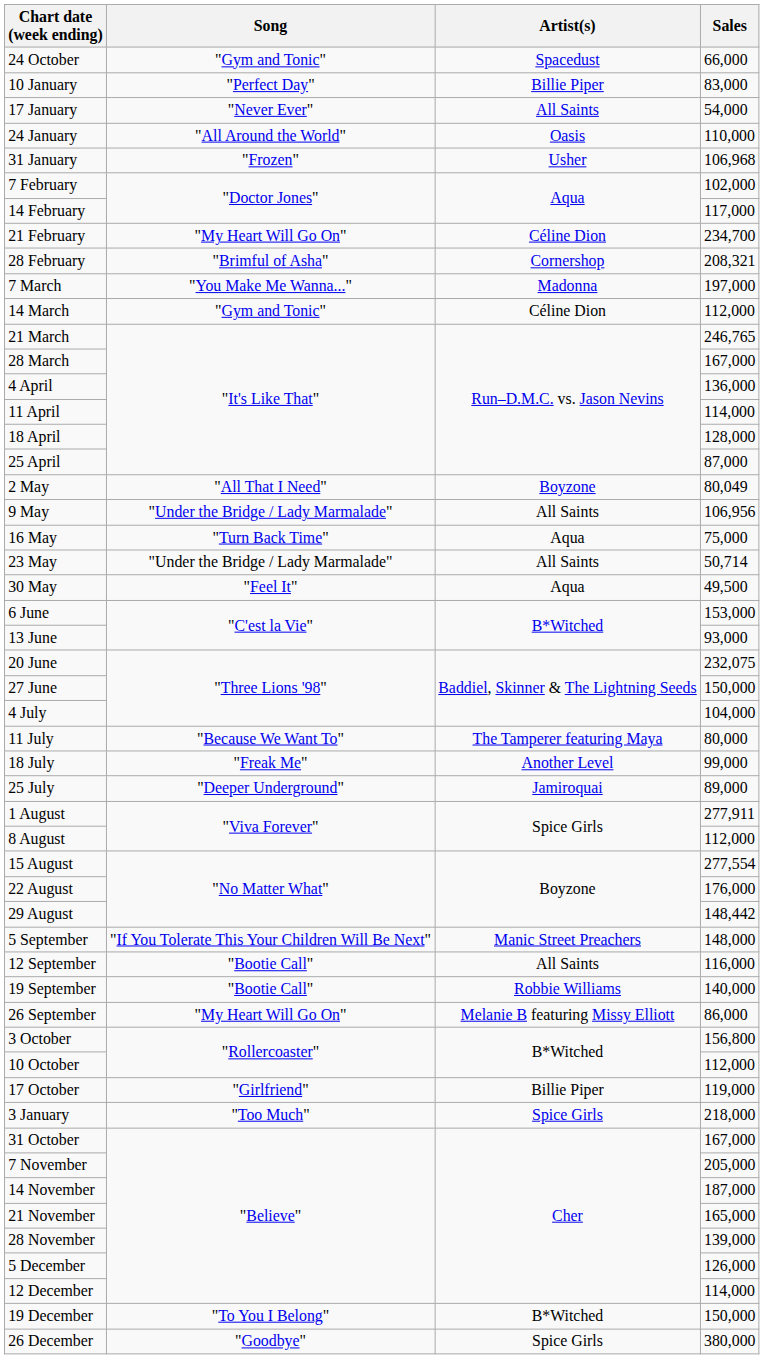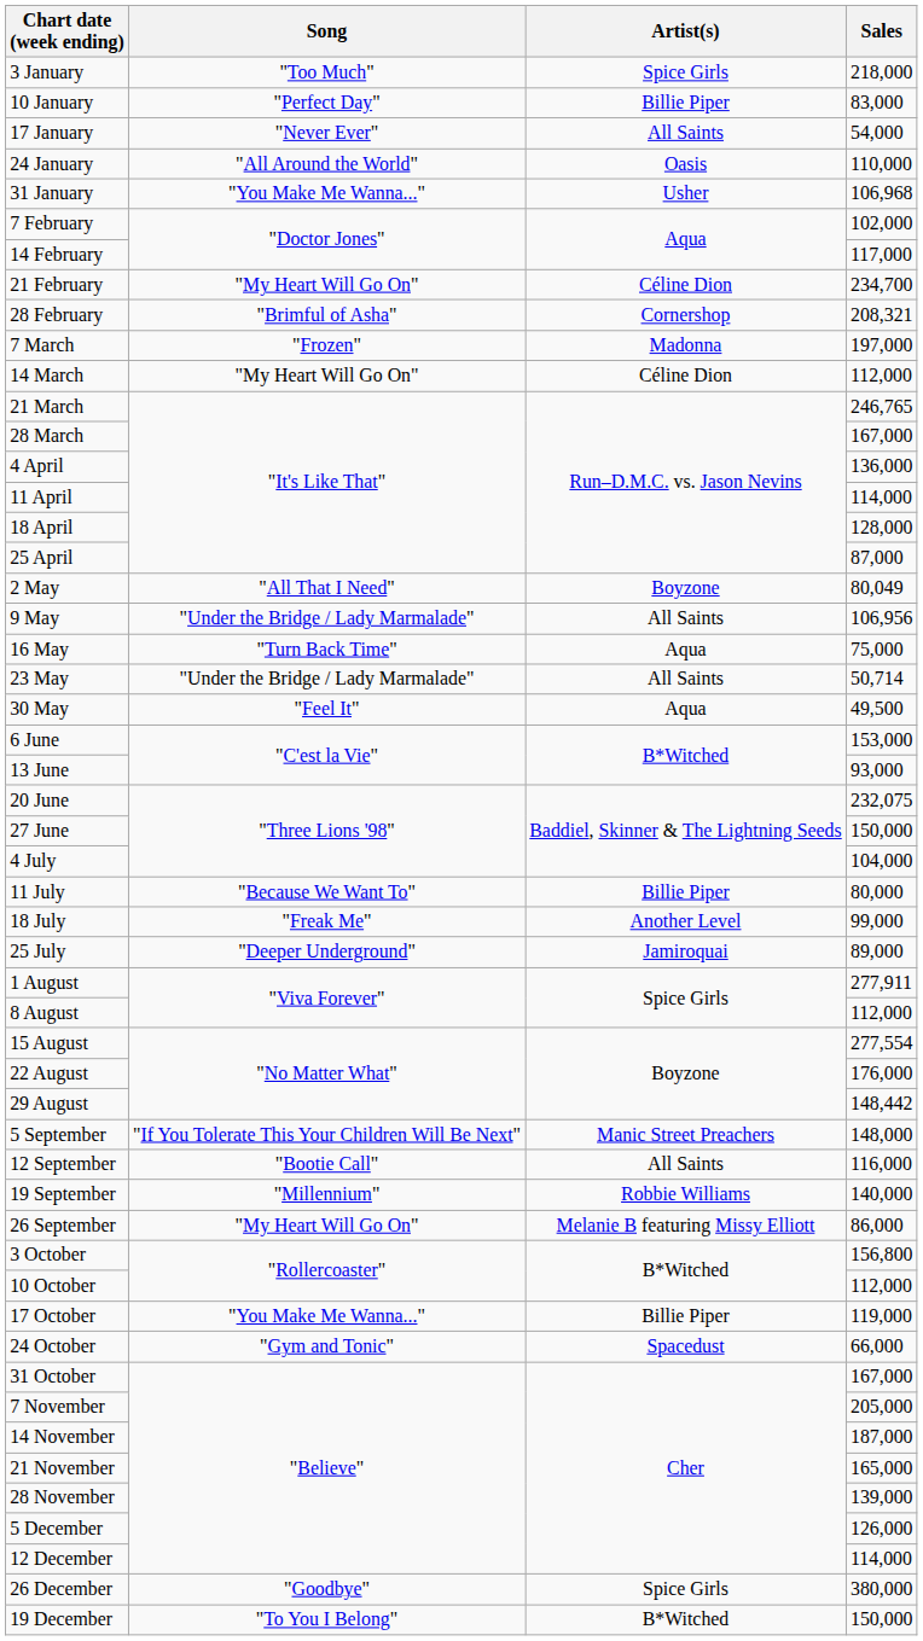 <table class="wikitable">
 <tr>
 <th style="text-align:center;">Chart date<br>(week ending)</th>
 <th style="text-align:center;">Song</th>
 <th style="text-align:center;">Artist(s)</th>
 <th style="text-align:center;">Sales</th>
 </tr>
 <tr>
-<td style="text-align:left;">24 October</td>
-<td style="text-align:center;">"<a href='#'>Gym and Tonic</a>"</td>
-<td style="text-align:center;"><a href='#'>Spacedust</a></td>
-<td style="text-align:left;">66,000</td>
+<td style="text-align:left;">3 January</td>
+<td style="text-align:center;">"<a href='#'>Too Much</a>"</td>
+<td style="text-align:center;"><a href='#'>Spice Girls</a></td>
+<td style="text-align:left;">218,000</td>
 </tr>
 <tr>
 <td style="text-align:left;">10 January</td>
 <td style="text-align:center;">"<a href='#'>Perfect Day</a>"</td>
 <td style="text-align:center;"><a href='#'>Billie Piper</a></td>
 <td style="text-align:left;">83,000</td>
 </tr>
 <tr>
 <td style="text-align:left;">17 January</td>
 <td style="text-align:center;">"<a href='#'>Never Ever</a>"</td>
 <td style="text-align:center;"><a href='#'>All Saints</a></td>
 <td style="text-align:left;">54,000</td>
 </tr>
 <tr>
 <td style="text-align:left;">24 January</td>
 <td style="text-align:center;">"<a href='#'>All Around the World</a>"</td>
 <td style="text-align:center;"><a href='#'>Oasis</a></td>
 <td style="text-align:left;">110,000</td>
 </tr>
 <tr>
 <td style="text-align:left;">31 January</td>
-<td style="text-align:center;">"<a href='#'>Frozen</a>"</td>
+<td style="text-align:center;">"<a href='#'>You Make Me Wanna...</a>"</td>
 <td style="text-align:center;"><a href='#'>Usher</a></td>
 <td style="text-align:left;">106,968</td>
 </tr>
 <tr>
 <td style="text-align:left;">7 February</td>
 <td style="text-align:center;" rowspan="2">"<a href='#'>Doctor Jones</a>"</td>
 <td style="text-align:center;" rowspan="2"><a href='#'>Aqua</a></td>
 <td style="text-align:left;">102,000</td>
 </tr>
 <tr>
 <td style="text-align:left;">14 February</td>
 <td style="text-align:left;">117,000</td>
 </tr>
 <tr>
 <td style="text-align:left;">21 February</td>
 <td style="text-align:center;">"<a href='#'>My Heart Will Go On</a>"</td>
 <td style="text-align:center;"><a href='#'>Céline Dion</a></td>
 <td style="text-align:left;">234,700</td>
 </tr>
 <tr>
 <td style="text-align:left;">28 February</td>
 <td style="text-align:center;">"<a href='#'>Brimful of Asha</a>"</td>
 <td style="text-align:center;"><a href='#'>Cornershop</a></td>
 <td style="text-align:left;">208,321</td>
 </tr>
 <tr>
 <td style="text-align:left;">7 March</td>
-<td style="text-align:center;">"<a href='#'>You Make Me Wanna...</a>"</td>
+<td style="text-align:center;">"<a href='#'>Frozen</a>"</td>
 <td style="text-align:center;"><a href='#'>Madonna</a></td>
 <td style="text-align:left;">197,000</td>
 </tr>
 <tr>
 <td style="text-align:left;">14 March</td>
-<td style="text-align:center;">"<a href='#'>Gym and Tonic</a>"</td>
+<td style="text-align:center;">"My Heart Will Go On"</td>
 <td style="text-align:center;">Céline Dion</td>
 <td style="text-align:left;">112,000</td>
 </tr>
 <tr>
 <td style="text-align:left;">21 March</td>
 <td style="text-align:center;" rowspan="6">"<a href='#'>It's Like That</a>"</td>
 <td style="text-align:center;" rowspan="6"><a href='#'>Run–D.M.C.</a> vs. <a href='#'>Jason Nevins</a></td>
 <td style="text-align:left;">246,765</td>
 </tr>
 <tr>
 <td style="text-align:left;">28 March</td>
 <td style="text-align:left;">167,000</td>
 </tr>
 <tr>
 <td style="text-align:left;">4 April</td>
 <td style="text-align:left;">136,000</td>
 </tr>
 <tr>
 <td style="text-align:left;">11 April</td>
 <td style="text-align:left;">114,000</td>
 </tr>
 <tr>
 <td style="text-align:left;">18 April</td>
 <td style="text-align:left;">128,000</td>
 </tr>
 <tr>
 <td style="text-align:left;">25 April</td>
 <td style="text-align:left;">87,000</td>
 </tr>
 <tr>
 <td style="text-align:left;">2 May</td>
 <td style="text-align:center;">"<a href='#'>All That I Need</a>"</td>
 <td style="text-align:center;"><a href='#'>Boyzone</a></td>
 <td style="text-align:left;">80,049</td>
 </tr>
 <tr>
 <td style="text-align:left;">9 May</td>
 <td style="text-align:center;">"<a href='#'>Under the Bridge / Lady Marmalade</a>"</td>
 <td style="text-align:center;">All Saints</td>
 <td style="text-align:left;">106,956</td>
 </tr>
 <tr>
 <td style="text-align:left;">16 May</td>
 <td style="text-align:center;">"<a href='#'>Turn Back Time</a>"</td>
 <td style="text-align:center;">Aqua</td>
 <td style="text-align:left;">75,000</td>
 </tr>
 <tr>
 <td style="text-align:left;">23 May</td>
 <td style="text-align:center;">"Under the Bridge / Lady Marmalade"</td>
 <td style="text-align:center;">All Saints</td>
 <td style="text-align:left;">50,714</td>
 </tr>
 <tr>
 <td style="text-align:left;">30 May</td>
 <td style="text-align:center;">"<a href='#'>Feel It</a>"</td>
 <td style="text-align:center;">Aqua</td>
 <td style="text-align:left;">49,500</td>
 </tr>
 <tr>
 <td style="text-align:left;">6 June</td>
 <td style="text-align:center;" rowspan="2">"<a href='#'>C'est la Vie</a>"</td>
 <td style="text-align:center;" rowspan="2"><a href='#'>B*Witched</a></td>
 <td style="text-align:left;">153,000</td>
 </tr>
 <tr>
 <td style="text-align:left;">13 June</td>
 <td style="text-align:left;">93,000</td>
 </tr>
 <tr>
 <td style="text-align:left;">20 June</td>
 <td style="text-align:center;" rowspan="3">"<a href='#'>Three Lions '98</a>"</td>
 <td style="text-align:center;" rowspan="3"><a href='#'>Baddiel</a>, <a href='#'>Skinner</a> & <a href='#'>The Lightning Seeds</a></td>
 <td style="text-align:left;">232,075</td>
 </tr>
 <tr>
 <td style="text-align:left;">27 June</td>
 <td style="text-align:left;">150,000</td>
 </tr>
 <tr>
 <td style="text-align:left;">4 July</td>
 <td style="text-align:left;">104,000</td>
 </tr>
 <tr>
 <td style="text-align:left;">11 July</td>
 <td style="text-align:center;">"<a href='#'>Because We Want To</a>"</td>
-<td style="text-align:center;"><a href='#'>The Tamperer featuring Maya</a></td>
+<td style="text-align:center;"><a href='#'>Billie Piper</a></td>
 <td style="text-align:left;">80,000</td>
 </tr>
 <tr>
 <td style="text-align:left;">18 July</td>
 <td style="text-align:center;">"<a href='#'>Freak Me</a>"</td>
 <td style="text-align:center;"><a href='#'>Another Level</a></td>
 <td style="text-align:left;">99,000</td>
 </tr>
 <tr>
 <td style="text-align:left;">25 July</td>
 <td style="text-align:center;">"<a href='#'>Deeper Underground</a>"</td>
 <td style="text-align:center;"><a href='#'>Jamiroquai</a></td>
 <td style="text-align:left;">89,000</td>
 </tr>
 <tr>
 <td style="text-align:left;">1 August</td>
 <td style="text-align:center;" rowspan="2">"<a href='#'>Viva Forever</a>"</td>
 <td style="text-align:center;" rowspan="2">Spice Girls</td>
 <td style="text-align:left;">277,911</td>
 </tr>
 <tr>
 <td style="text-align:left;">8 August</td>
 <td style="text-align:left;">112,000</td>
 </tr>
 <tr>
 <td style="text-align:left;">15 August</td>
 <td style="text-align:center;" rowspan="3">"<a href='#'>No Matter What</a>"</td>
 <td style="text-align:center;" rowspan="3">Boyzone</td>
 <td style="text-align:left;">277,554</td>
 </tr>
 <tr>
 <td style="text-align:left;">22 August</td>
 <td style="text-align:left;">176,000</td>
 </tr>
 <tr>
 <td style="text-align:left;">29 August</td>
 <td style="text-align:left;">148,442</td>
 </tr>
 <tr>
 <td style="text-align:left;">5 September</td>
 <td style="text-align:center;">"<a href='#'>If You Tolerate This Your Children Will Be Next</a>"</td>
 <td style="text-align:center;"><a href='#'>Manic Street Preachers</a></td>
 <td style="text-align:left;">148,000</td>
 </tr>
 <tr>
 <td style="text-align:left;">12 September</td>
 <td style="text-align:center;">"<a href='#'>Bootie Call</a>"</td>
 <td style="text-align:center;">All Saints</td>
 <td style="text-align:left;">116,000</td>
 </tr>
 <tr>
 <td style="text-align:left;">19 September</td>
-<td style="text-align:center;">"<a href='#'>Bootie Call</a>"</td>
+<td style="text-align:center;">"<a href='#'>Millennium</a>"</td>
 <td style="text-align:center;"><a href='#'>Robbie Williams</a></td>
 <td style="text-align:left;">140,000</td>
 </tr>
 <tr>
 <td style="text-align:left;">26 September</td>
 <td style="text-align:center;">"<a href='#'>My Heart Will Go On</a>"</td>
 <td style="text-align:center;"><a href='#'>Melanie B</a> featuring <a href='#'>Missy Elliott</a></td>
 <td style="text-align:left;">86,000</td>
 </tr>
 <tr>
 <td style="text-align:left;">3 October</td>
 <td style="text-align:center;" rowspan="2">"<a href='#'>Rollercoaster</a>"</td>
 <td style="text-align:center;" rowspan="2">B*Witched</td>
 <td style="text-align:left;">156,800</td>
 </tr>
 <tr>
 <td style="text-align:left;">10 October</td>
 <td style="text-align:left;">112,000</td>
 </tr>
 <tr>
 <td style="text-align:left;">17 October</td>
-<td style="text-align:center;">"<a href='#'>Girlfriend</a>"</td>
+<td style="text-align:center;">"<a href='#'>You Make Me Wanna...</a>"</td>
 <td style="text-align:center;">Billie Piper</td>
 <td style="text-align:left;">119,000</td>
 </tr>
 <tr>
-<td style="text-align:left;">3 January</td>
-<td style="text-align:center;">"<a href='#'>Too Much</a>"</td>
-<td style="text-align:center;"><a href='#'>Spice Girls</a></td>
-<td style="text-align:left;">218,000</td>
+<td style="text-align:left;">24 October</td>
+<td style="text-align:center;">"<a href='#'>Gym and Tonic</a>"</td>
+<td style="text-align:center;"><a href='#'>Spacedust</a></td>
+<td style="text-align:left;">66,000</td>
 </tr>
 <tr>
 <td style="text-align:left;">31 October</td>
 <td style="text-align:center;" rowspan="7">"<a href='#'>Believe</a>"</td>
 <td style="text-align:center;" rowspan="7"><a href='#'>Cher</a></td>
 <td style="text-align:left;">167,000</td>
 </tr>
 <tr>
 <td style="text-align:left;">7 November</td>
 <td style="text-align:left;">205,000</td>
 </tr>
 <tr>
 <td style="text-align:left;">14 November</td>
 <td style="text-align:left;">187,000</td>
 </tr>
 <tr>
 <td style="text-align:left;">21 November</td>
 <td style="text-align:left;">165,000</td>
 </tr>
 <tr>
 <td style="text-align:left;">28 November</td>
 <td style="text-align:left;">139,000</td>
 </tr>
 <tr>
 <td style="text-align:left;">5 December</td>
 <td style="text-align:left;">126,000</td>
 </tr>
 <tr>
 <td style="text-align:left;">12 December</td>
 <td style="text-align:left;">114,000</td>
 </tr>
 <tr>
+<td style="text-align:left;">26 December</td>
+<td style="text-align:center;">"<a href='#'>Goodbye</a>"</td>
+<td style="text-align:center;">Spice Girls</td>
+<td style="text-align:left;">380,000</td>
+</tr>
+<tr>
 <td style="text-align:left;">19 December</td>
 <td style="text-align:center;">"<a href='#'>To You I Belong</a>"</td>
 <td style="text-align:center;">B*Witched</td>
 <td style="text-align:left;">150,000</td>
 </tr>
-<tr>
-<td style="text-align:left;">26 December</td>
-<td style="text-align:center;">"<a href='#'>Goodbye</a>"</td>
-<td style="text-align:center;">Spice Girls</td>
-<td style="text-align:left;">380,000</td>
-</tr>
 </table>
